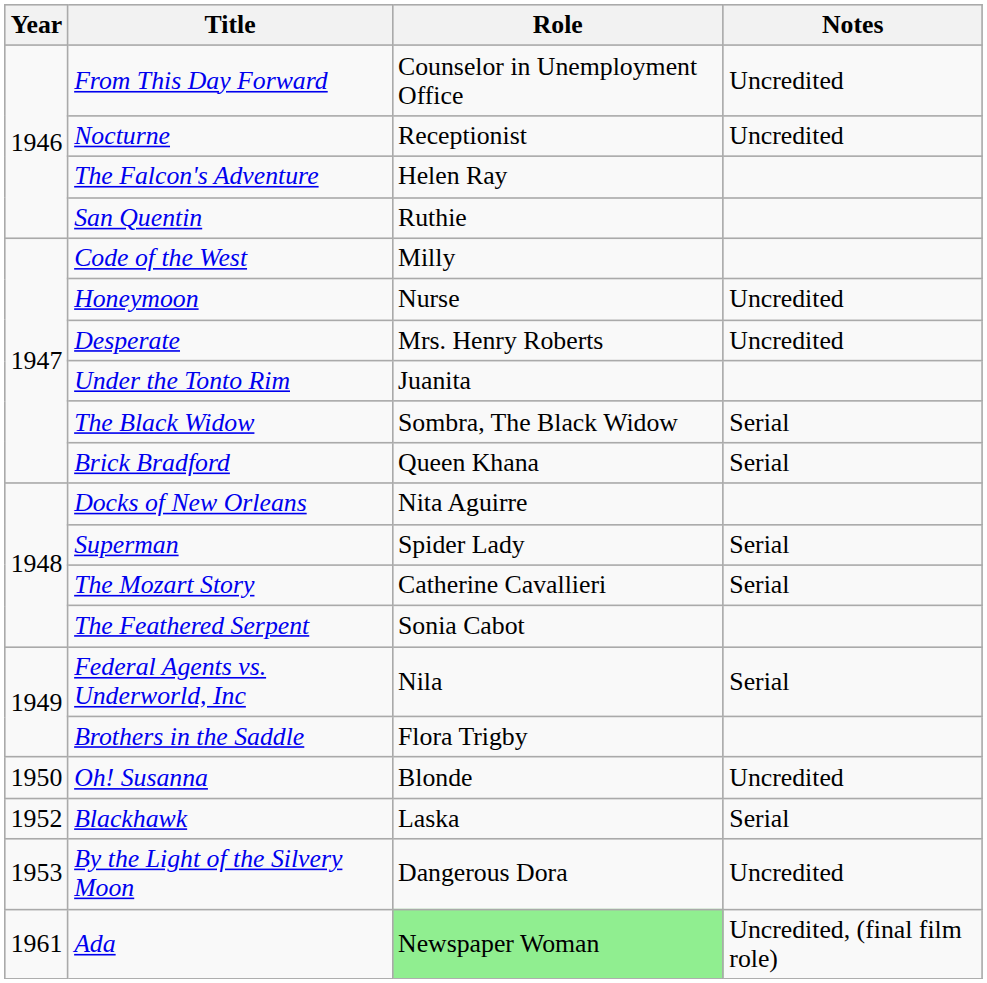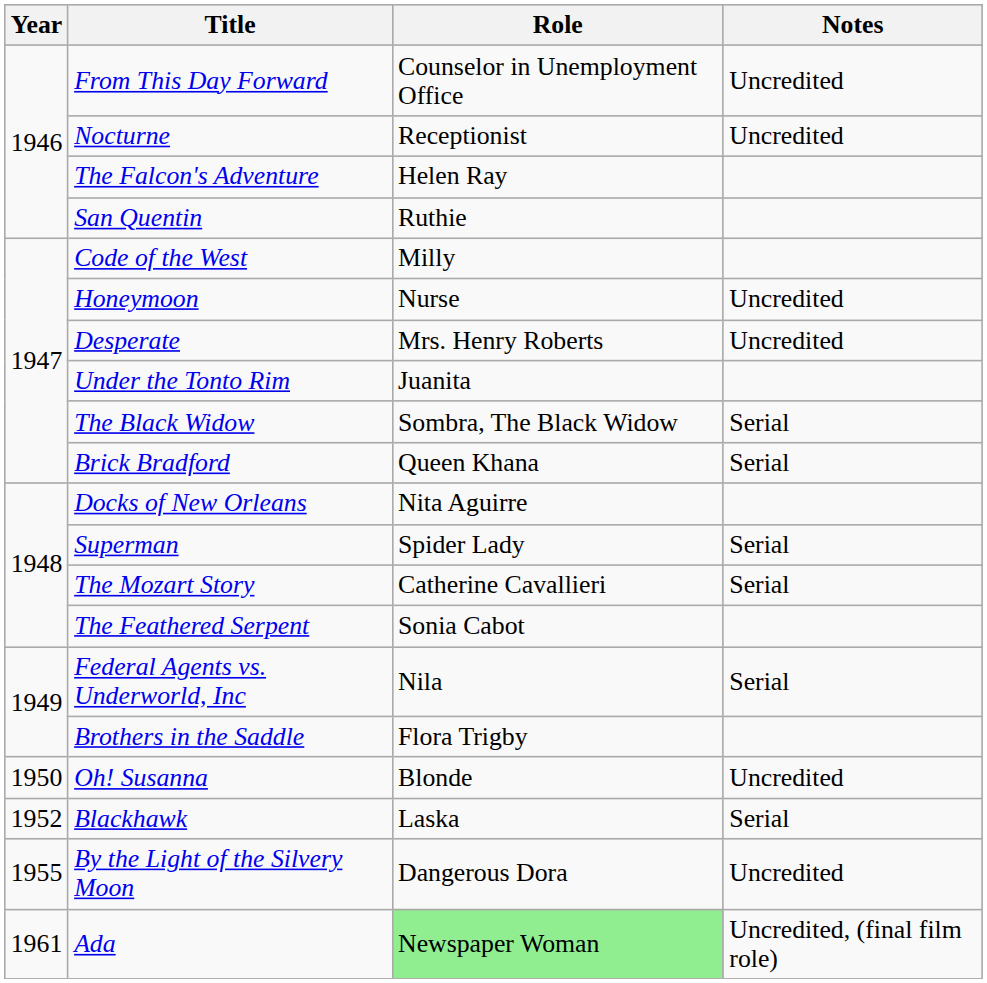 <table class="wikitable">
 <tr>
 <th>Year</th>
 <th>Title</th>
 <th>Role</th>
 <th>Notes</th>
 </tr>
 <tr>
 <td rowspan=4>1946</td>
 <td><em><a href='#'>From This Day Forward</a></em></td>
 <td>Counselor in Unemployment Office</td>
 <td>Uncredited</td>
 </tr>
 <tr>
 <td><em><a href='#'>Nocturne</a></em></td>
 <td>Receptionist</td>
 <td>Uncredited</td>
 </tr>
 <tr>
 <td><em><a href='#'>The Falcon's Adventure</a></em></td>
 <td>Helen Ray</td>
 <td></td>
 </tr>
 <tr>
 <td><em><a href='#'>San Quentin</a></em></td>
 <td>Ruthie</td>
 <td></td>
 </tr>
 <tr>
 <td rowspan=6>1947</td>
 <td><em><a href='#'>Code of the West</a></em></td>
 <td>Milly</td>
 <td></td>
 </tr>
 <tr>
 <td><em><a href='#'>Honeymoon</a></em></td>
 <td>Nurse</td>
 <td>Uncredited</td>
 </tr>
 <tr>
 <td><em><a href='#'>Desperate</a></em></td>
 <td>Mrs. Henry Roberts</td>
 <td>Uncredited</td>
 </tr>
 <tr>
 <td><em><a href='#'>Under the Tonto Rim</a></em></td>
 <td>Juanita</td>
 <td></td>
 </tr>
 <tr>
 <td><em><a href='#'>The Black Widow</a></em></td>
 <td>Sombra, The Black Widow</td>
 <td>Serial</td>
 </tr>
 <tr>
 <td><em><a href='#'>Brick Bradford</a></em></td>
 <td>Queen Khana</td>
 <td>Serial</td>
 </tr>
 <tr>
 <td rowspan=4>1948</td>
 <td><em><a href='#'>Docks of New Orleans</a></em></td>
 <td>Nita Aguirre</td>
 <td></td>
 </tr>
 <tr>
 <td><em><a href='#'>Superman</a></em></td>
 <td>Spider Lady</td>
 <td>Serial</td>
 </tr>
 <tr>
 <td><em><a href='#'>The Mozart Story</a></em></td>
 <td>Catherine Cavallieri</td>
 <td>Serial</td>
 </tr>
 <tr>
 <td><em><a href='#'>The Feathered Serpent</a></em></td>
 <td>Sonia Cabot</td>
 <td></td>
 </tr>
 <tr>
 <td rowspan=2>1949</td>
 <td><em><a href='#'>Federal Agents vs. Underworld, Inc</a></em></td>
 <td>Nila</td>
 <td>Serial</td>
 </tr>
 <tr>
 <td><em><a href='#'>Brothers in the Saddle</a></em></td>
 <td>Flora Trigby</td>
 <td></td>
 </tr>
 <tr>
 <td>1950</td>
 <td><em><a href='#'>Oh! Susanna</a></em></td>
 <td>Blonde</td>
 <td>Uncredited</td>
 </tr>
 <tr>
 <td>1952</td>
 <td><em><a href='#'>Blackhawk</a></em></td>
 <td>Laska</td>
 <td>Serial</td>
 </tr>
 <tr>
-<td>1953</td>
+<td>1955</td>
 <td><em><a href='#'>By the Light of the Silvery Moon</a></em></td>
 <td>Dangerous Dora</td>
 <td>Uncredited</td>
 </tr>
 <tr>
 <td>1961</td>
 <td><em><a href='#'>Ada</a></em></td>
 <td style="background: lightgreen;">Newspaper Woman</td>
 <td>Uncredited, (final film role)</td>
 </tr>
 </table>
